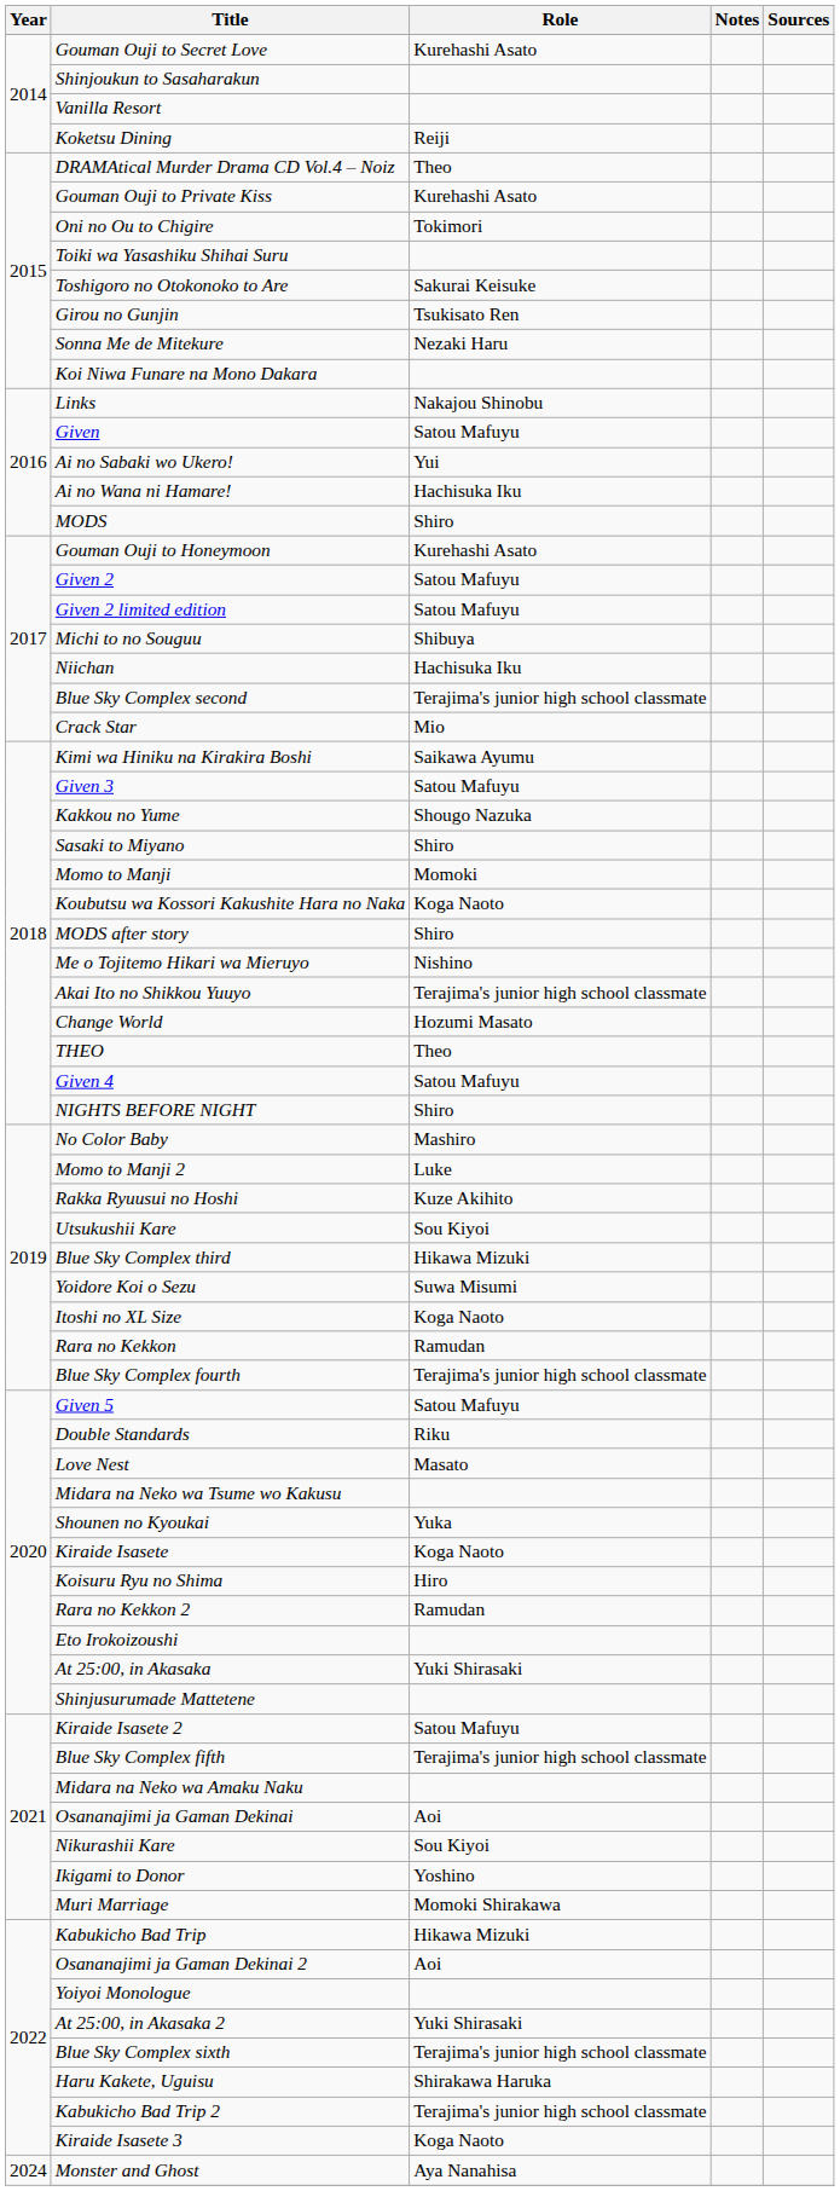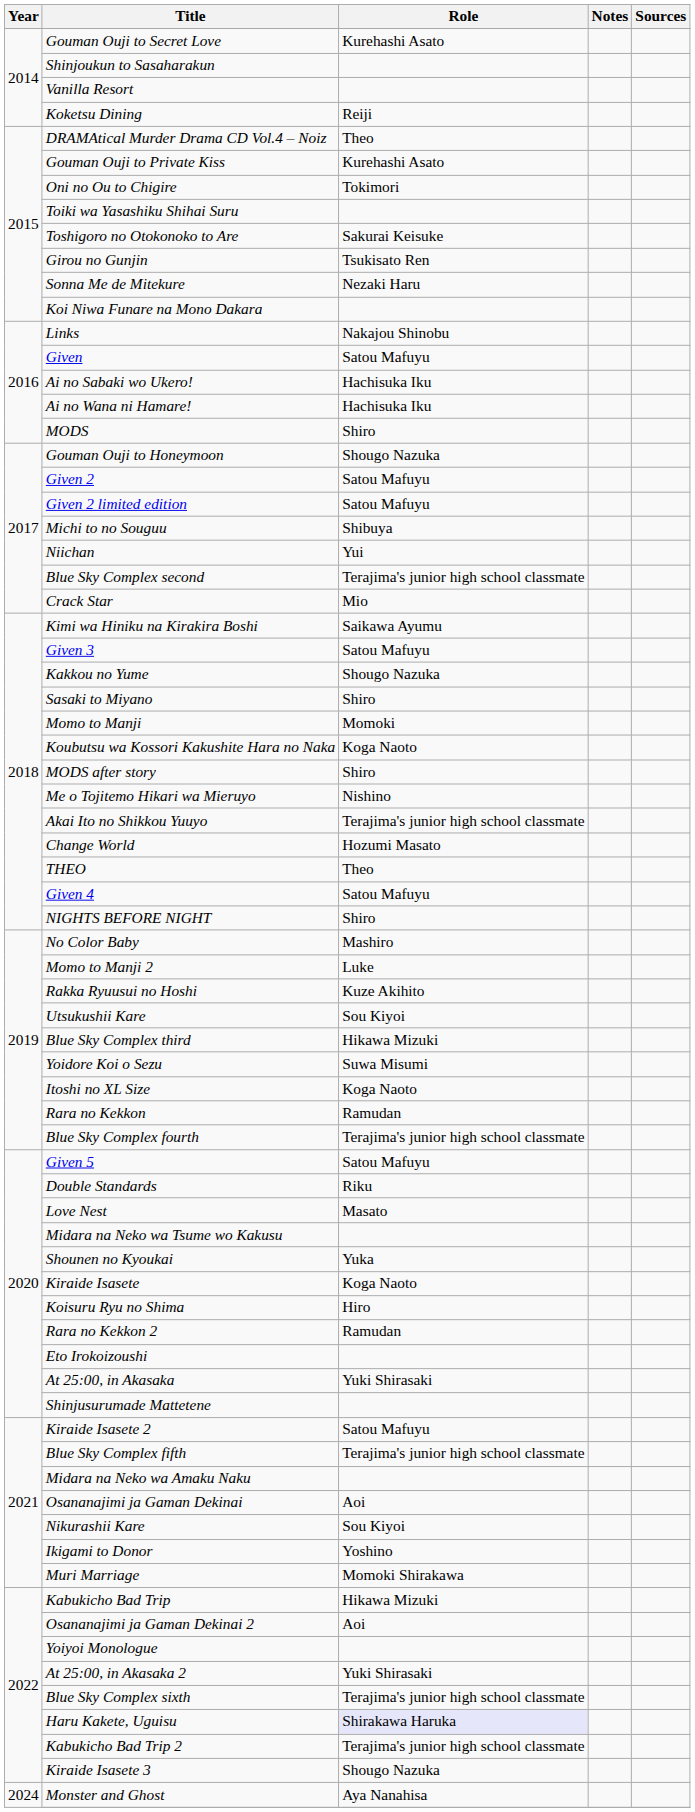 <table class="wikitable sortable">
 <tr>
 <th>Year</th>
 <th>Title</th>
 <th>Role</th>
 <th class="unsortable">Notes</th>
 <th class="unsortable">Sources</th>
 </tr>
 <tr>
 </tr>
 <tr>
 <td rowspan="4">2014</td>
 <td><em>Gouman Ouji to Secret Love</em></td>
 <td>Kurehashi Asato</td>
 <td></td>
 <td></td>
 </tr>
 <tr>
 <td><em>Shinjoukun to Sasaharakun</em></td>
 <td></td>
 <td></td>
 <td></td>
 </tr>
 <tr>
 <td><em>Vanilla Resort</em></td>
 <td></td>
 <td></td>
 <td></td>
 </tr>
 <tr>
 <td><em>Koketsu Dining</em></td>
 <td>Reiji</td>
 <td></td>
 <td></td>
 </tr>
 <tr>
 <td rowspan="8">2015</td>
 <td><em>DRAMAtical Murder Drama CD Vol.4 – Noiz</em></td>
 <td>Theo</td>
 <td></td>
 <td></td>
 </tr>
 <tr>
 <td><em>Gouman Ouji to Private Kiss</em></td>
 <td>Kurehashi Asato</td>
 <td></td>
 <td></td>
 </tr>
 <tr>
 <td><em>Oni no Ou to Chigire</em></td>
 <td>Tokimori</td>
 <td></td>
 <td></td>
 </tr>
 <tr>
 <td><em>Toiki wa Yasashiku Shihai Suru</em></td>
 <td></td>
 <td></td>
 <td></td>
 </tr>
 <tr>
 <td><em>Toshigoro no Otokonoko to Are</em></td>
 <td>Sakurai Keisuke</td>
 <td></td>
 <td></td>
 </tr>
 <tr>
 <td><em>Girou no Gunjin</em></td>
 <td>Tsukisato Ren</td>
 <td></td>
 <td></td>
 </tr>
 <tr>
 <td><em>Sonna Me de Mitekure</em></td>
 <td>Nezaki Haru</td>
 <td></td>
 <td></td>
 </tr>
 <tr>
 <td><em>Koi Niwa Funare na Mono Dakara</em></td>
 <td></td>
 <td></td>
 <td></td>
 </tr>
 <tr>
 <td rowspan="5">2016</td>
 <td><em>Links</em></td>
 <td>Nakajou Shinobu</td>
 <td></td>
 <td></td>
 </tr>
 <tr>
 <td><em><a href='#'>Given</a></em></td>
 <td>Satou Mafuyu</td>
 <td></td>
 <td></td>
 </tr>
 <tr>
 <td><em>Ai no Sabaki wo Ukero!</em></td>
-<td>Yui</td>
+<td>Hachisuka Iku</td>
 <td></td>
 <td></td>
 </tr>
 <tr>
 <td><em>Ai no Wana ni Hamare!</em></td>
 <td>Hachisuka Iku</td>
 <td></td>
 <td></td>
 </tr>
 <tr>
 <td><em>MODS</em></td>
 <td>Shiro</td>
 <td></td>
 <td></td>
 </tr>
 <tr>
 <td rowspan="7">2017</td>
 <td><em>Gouman Ouji to Honeymoon</em></td>
-<td>Kurehashi Asato</td>
+<td>Shougo Nazuka</td>
 <td></td>
 <td></td>
 </tr>
 <tr>
 <td><em><a href='#'>Given 2</a></em></td>
 <td>Satou Mafuyu</td>
 <td></td>
 <td></td>
 </tr>
 <tr>
 <td><em><a href='#'>Given 2 limited edition</a></em></td>
 <td>Satou Mafuyu</td>
 <td></td>
 <td></td>
 </tr>
 <tr>
 <td><em>Michi to no Souguu</em></td>
 <td>Shibuya</td>
 <td></td>
 <td></td>
 </tr>
 <tr>
 <td><em>Niichan</em></td>
-<td>Hachisuka Iku</td>
+<td>Yui</td>
 <td></td>
 <td></td>
 </tr>
 <tr>
 <td><em>Blue Sky Complex second</em></td>
 <td>Terajima's junior high school classmate</td>
 <td></td>
 <td></td>
 </tr>
 <tr>
 <td><em>Crack Star</em></td>
 <td>Mio</td>
 <td></td>
 <td></td>
 </tr>
 <tr>
 <td rowspan="13">2018</td>
 <td><em>Kimi wa Hiniku na Kirakira Boshi</em></td>
 <td>Saikawa Ayumu</td>
 <td></td>
 <td></td>
 </tr>
 <tr>
 <td><em><a href='#'>Given 3</a></em></td>
 <td>Satou Mafuyu</td>
 <td></td>
 <td></td>
 </tr>
 <tr>
 <td><em>Kakkou no Yume</em></td>
 <td>Shougo Nazuka</td>
 <td></td>
 <td></td>
 </tr>
 <tr>
 <td><em>Sasaki to Miyano</em></td>
 <td>Shiro</td>
 <td></td>
 <td></td>
 </tr>
 <tr>
 <td><em>Momo to Manji</em></td>
 <td>Momoki</td>
 <td></td>
 <td></td>
 </tr>
 <tr>
 <td><em>Koubutsu wa Kossori Kakushite Hara no Naka</em></td>
 <td>Koga Naoto</td>
 <td></td>
 <td></td>
 </tr>
 <tr>
 <td><em>MODS after story</em></td>
 <td>Shiro</td>
 <td></td>
 <td></td>
 </tr>
 <tr>
 <td><em>Me o Tojitemo Hikari wa Mieruyo</em></td>
 <td>Nishino</td>
 <td></td>
 <td></td>
 </tr>
 <tr>
 <td><em>Akai Ito no Shikkou Yuuyo</em></td>
 <td>Terajima's junior high school classmate</td>
 <td></td>
 <td></td>
 </tr>
 <tr>
 <td><em>Change World</em></td>
 <td>Hozumi Masato</td>
 <td></td>
 <td></td>
 </tr>
 <tr>
 <td><em>THEO</em></td>
 <td>Theo</td>
 <td></td>
 <td></td>
 </tr>
 <tr>
 <td><em><a href='#'>Given 4</a></em></td>
 <td>Satou Mafuyu</td>
 <td></td>
 <td></td>
 </tr>
 <tr>
 <td><em>NIGHTS BEFORE NIGHT</em></td>
 <td>Shiro</td>
 <td></td>
 <td></td>
 </tr>
 <tr>
 <td rowspan="9">2019</td>
 <td><em>No Color Baby</em></td>
 <td>Mashiro</td>
 <td></td>
 <td></td>
 </tr>
 <tr>
 <td><em>Momo to Manji 2</em></td>
 <td>Luke</td>
 <td></td>
 <td></td>
 </tr>
 <tr>
 <td><em>Rakka Ryuusui no Hoshi</em></td>
 <td>Kuze Akihito</td>
 <td></td>
 <td></td>
 </tr>
 <tr>
 <td><em>Utsukushii Kare</em></td>
 <td>Sou Kiyoi</td>
 <td></td>
 <td></td>
 </tr>
 <tr>
 <td><em>Blue Sky Complex third</em></td>
 <td>Hikawa Mizuki</td>
 <td></td>
 <td></td>
 </tr>
 <tr>
 <td><em>Yoidore Koi o Sezu</em></td>
 <td>Suwa Misumi</td>
 <td></td>
 <td></td>
 </tr>
 <tr>
 <td><em>Itoshi no XL Size</em></td>
 <td>Koga Naoto</td>
 <td></td>
 <td></td>
 </tr>
 <tr>
 <td><em>Rara no Kekkon</em></td>
 <td>Ramudan</td>
 <td></td>
 <td></td>
 </tr>
 <tr>
 <td><em>Blue Sky Complex fourth</em></td>
 <td>Terajima's junior high school classmate</td>
 <td></td>
 <td></td>
 </tr>
 <tr>
 <td rowspan="11">2020</td>
 <td><em><a href='#'>Given 5</a></em></td>
 <td>Satou Mafuyu</td>
 <td></td>
 <td></td>
 </tr>
 <tr>
 <td><em>Double Standards</em></td>
 <td>Riku</td>
 <td></td>
 <td></td>
 </tr>
 <tr>
 <td><em>Love Nest</em></td>
 <td>Masato</td>
 <td></td>
 <td></td>
 </tr>
 <tr>
 <td><em>Midara na Neko wa Tsume wo Kakusu</em></td>
 <td></td>
 <td></td>
 <td></td>
 </tr>
 <tr>
 <td><em>Shounen no Kyoukai</em></td>
 <td>Yuka</td>
 <td></td>
 <td></td>
 </tr>
 <tr>
 <td><em>Kiraide Isasete</em></td>
 <td>Koga Naoto</td>
 <td></td>
 <td></td>
 </tr>
 <tr>
 <td><em>Koisuru Ryu no Shima</em></td>
 <td>Hiro</td>
 <td></td>
 <td></td>
 </tr>
 <tr>
 <td><em>Rara no Kekkon 2</em></td>
 <td>Ramudan</td>
 <td></td>
 <td></td>
 </tr>
 <tr>
 <td><em>Eto Irokoizoushi</em></td>
 <td></td>
 <td></td>
 <td></td>
 </tr>
 <tr>
 <td><em>At 25:00, in Akasaka</em></td>
 <td>Yuki Shirasaki</td>
 <td></td>
 <td></td>
 </tr>
 <tr>
 <td><em>Shinjusurumade Mattetene</em></td>
 <td></td>
 <td></td>
 <td></td>
 </tr>
 <tr>
 <td rowspan="7">2021</td>
 <td><em>Kiraide Isasete 2</em></td>
 <td>Satou Mafuyu</td>
 <td></td>
 <td></td>
 </tr>
 <tr>
 <td><em>Blue Sky Complex fifth</em></td>
 <td>Terajima's junior high school classmate</td>
 <td></td>
 <td></td>
 </tr>
 <tr>
 <td><em>Midara na Neko wa Amaku Naku</em></td>
 <td></td>
 <td></td>
 <td></td>
 </tr>
 <tr>
 <td><em>Osananajimi ja Gaman Dekinai</em></td>
 <td>Aoi</td>
 <td></td>
 <td></td>
 </tr>
 <tr>
 <td><em>Nikurashii Kare</em></td>
 <td>Sou Kiyoi</td>
 <td></td>
 <td></td>
 </tr>
 <tr>
 <td><em>Ikigami to Donor</em></td>
 <td>Yoshino</td>
 <td></td>
 <td></td>
 </tr>
 <tr>
 <td><em>Muri Marriage</em></td>
 <td>Momoki Shirakawa</td>
 <td></td>
 <td></td>
 </tr>
 <tr>
 <td rowspan="8">2022</td>
 <td><em>Kabukicho Bad Trip</em></td>
 <td>Hikawa Mizuki</td>
 <td></td>
 <td></td>
 </tr>
 <tr>
 <td><em>Osananajimi ja Gaman Dekinai 2</em></td>
 <td>Aoi</td>
 <td></td>
 <td></td>
 </tr>
 <tr>
 <td><em>Yoiyoi Monologue</em></td>
 <td></td>
 <td></td>
 <td></td>
 </tr>
 <tr>
 <td><em>At 25:00, in Akasaka 2</em></td>
 <td>Yuki Shirasaki</td>
 <td></td>
 <td></td>
 </tr>
 <tr>
 <td><em>Blue Sky Complex sixth</em></td>
 <td>Terajima's junior high school classmate</td>
 <td></td>
 <td></td>
 </tr>
 <tr>
 <td><em>Haru Kakete, Uguisu</em></td>
-<td>Shirakawa Haruka</td>
+<td style="background: lavender;">Shirakawa Haruka</td>
 <td></td>
 <td></td>
 </tr>
 <tr>
 <td><em>Kabukicho Bad Trip 2</em></td>
 <td>Terajima's junior high school classmate</td>
 <td></td>
 <td></td>
 </tr>
 <tr>
 <td><em>Kiraide Isasete 3</em></td>
-<td>Koga Naoto</td>
+<td>Shougo Nazuka</td>
 <td></td>
 <td></td>
 </tr>
 <tr>
 <td rowspan="9">2024</td>
 <td><em>Monster and Ghost</em></td>
 <td>Aya Nanahisa</td>
 <td></td>
 <td></td>
 </tr>
 <tr>
 </tr>
 </table>
